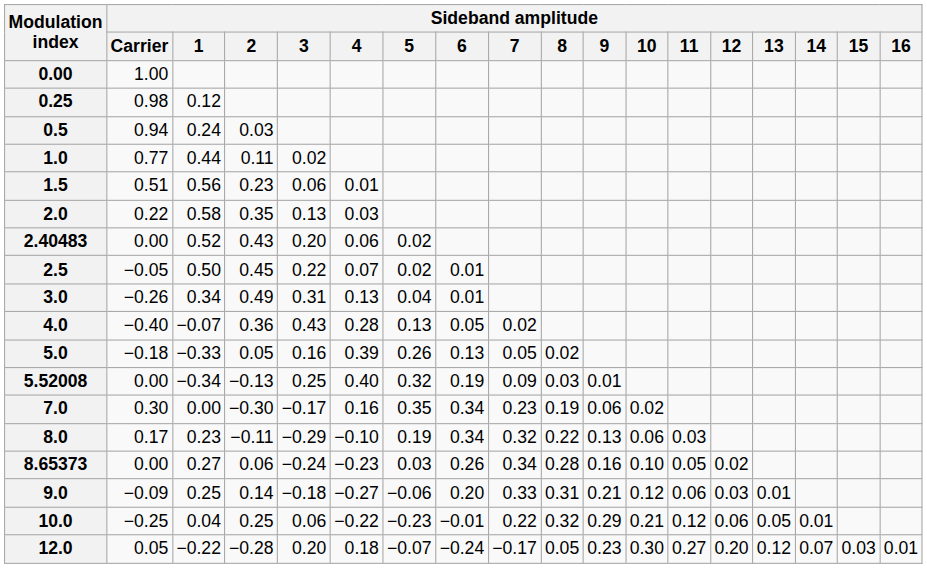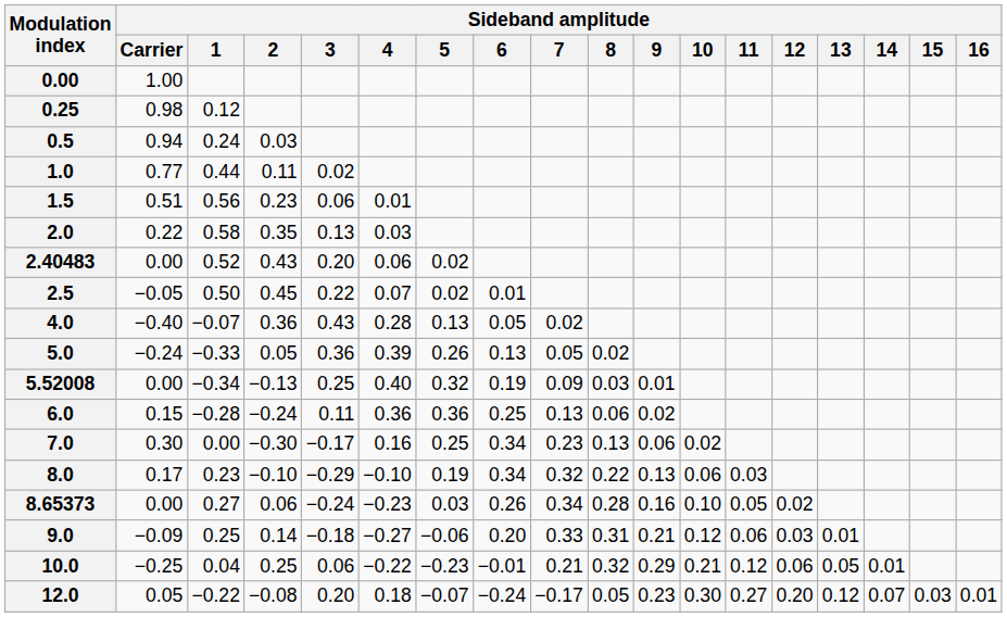 <table class="wikitable" style="text-align:right;">
 <tr>
 <th rowspan=2>Modulation<br>index</th>
 <th colspan=17>Sideband amplitude</th>
 </tr>
 <tr>
 <th>Carrier</th>
 <th>1</th>
 <th>2</th>
 <th>3</th>
 <th>4</th>
 <th>5</th>
 <th>6</th>
 <th>7</th>
 <th>8</th>
 <th>9</th>
 <th>10</th>
 <th>11</th>
 <th>12</th>
 <th>13</th>
 <th>14</th>
 <th>15</th>
 <th>16</th>
 </tr>
 <tr>
 <th>0.00</th>
 <td>1.00</td>
 <td></td>
 <td></td>
 <td></td>
 <td></td>
 <td></td>
 <td></td>
 <td></td>
 <td></td>
 <td></td>
 <td></td>
 <td></td>
 <td></td>
 <td></td>
 <td></td>
 <td></td>
 <td></td>
 </tr>
 <tr>
 <th>0.25</th>
 <td>0.98</td>
 <td>0.12</td>
 <td></td>
 <td></td>
 <td></td>
 <td></td>
 <td></td>
 <td></td>
 <td></td>
 <td></td>
 <td></td>
 <td></td>
 <td></td>
 <td></td>
 <td></td>
 <td></td>
 <td></td>
 </tr>
 <tr>
 <th>0.5</th>
 <td>0.94</td>
 <td>0.24</td>
 <td>0.03</td>
 <td></td>
 <td></td>
 <td></td>
 <td></td>
 <td></td>
 <td></td>
 <td></td>
 <td></td>
 <td></td>
 <td></td>
 <td></td>
 <td></td>
 <td></td>
 <td></td>
 </tr>
 <tr>
 <th>1.0</th>
 <td>0.77</td>
 <td>0.44</td>
 <td>0.11</td>
 <td>0.02</td>
 <td></td>
 <td></td>
 <td></td>
 <td></td>
 <td></td>
 <td></td>
 <td></td>
 <td></td>
 <td></td>
 <td></td>
 <td></td>
 <td></td>
 <td></td>
 </tr>
 <tr>
 <th>1.5</th>
 <td>0.51</td>
 <td>0.56</td>
 <td>0.23</td>
 <td>0.06</td>
 <td>0.01</td>
 <td></td>
 <td></td>
 <td></td>
 <td></td>
 <td></td>
 <td></td>
 <td></td>
 <td></td>
 <td></td>
 <td></td>
 <td></td>
 <td></td>
 </tr>
 <tr>
 <th>2.0</th>
 <td>0.22</td>
 <td>0.58</td>
 <td>0.35</td>
 <td>0.13</td>
 <td>0.03</td>
 <td></td>
 <td></td>
 <td></td>
 <td></td>
 <td></td>
 <td></td>
 <td></td>
 <td></td>
 <td></td>
 <td></td>
 <td></td>
 <td></td>
 </tr>
 <tr>
 <th>2.40483</th>
 <td>0.00</td>
 <td>0.52</td>
 <td>0.43</td>
 <td>0.20</td>
 <td>0.06</td>
 <td>0.02</td>
 <td></td>
 <td></td>
 <td></td>
 <td></td>
 <td></td>
 <td></td>
 <td></td>
 <td></td>
 <td></td>
 <td></td>
 <td></td>
 </tr>
 <tr>
 <th>2.5</th>
 <td>−0.05</td>
 <td>0.50</td>
 <td>0.45</td>
 <td>0.22</td>
 <td>0.07</td>
 <td>0.02</td>
 <td>0.01</td>
 <td></td>
 <td></td>
 <td></td>
 <td></td>
 <td></td>
 <td></td>
 <td></td>
 <td></td>
 <td></td>
 <td></td>
 </tr>
 <tr>
-<th>3.0</th>
-<td>−0.26</td>
-<td>0.34</td>
-<td>0.49</td>
-<td>0.31</td>
-<td>0.13</td>
-<td>0.04</td>
-<td>0.01</td>
-<td></td>
-<td></td>
-<td></td>
-<td></td>
-<td></td>
-<td></td>
-<td></td>
-<td></td>
-<td></td>
-<td></td>
-</tr>
-<tr>
 <th>4.0</th>
 <td>−0.40</td>
 <td>−0.07</td>
 <td>0.36</td>
 <td>0.43</td>
 <td>0.28</td>
 <td>0.13</td>
 <td>0.05</td>
 <td>0.02</td>
 <td></td>
 <td></td>
 <td></td>
 <td></td>
 <td></td>
 <td></td>
 <td></td>
 <td></td>
 <td></td>
 </tr>
 <tr>
 <th>5.0</th>
-<td>−0.18</td>
+<td>−0.24</td>
 <td>−0.33</td>
 <td>0.05</td>
-<td>0.16</td>
+<td>0.36</td>
 <td>0.39</td>
 <td>0.26</td>
 <td>0.13</td>
 <td>0.05</td>
 <td>0.02</td>
 <td></td>
 <td></td>
 <td></td>
 <td></td>
 <td></td>
 <td></td>
 <td></td>
 <td></td>
 </tr>
 <tr>
 <th>5.52008</th>
 <td>0.00</td>
 <td>−0.34</td>
 <td>−0.13</td>
 <td>0.25</td>
 <td>0.40</td>
 <td>0.32</td>
 <td>0.19</td>
 <td>0.09</td>
 <td>0.03</td>
 <td>0.01</td>
 <td></td>
 <td></td>
 <td></td>
 <td></td>
 <td></td>
 <td></td>
 <td></td>
 </tr>
 <tr>
+<th>6.0</th>
+<td>0.15</td>
+<td>−0.28</td>
+<td>−0.24</td>
+<td>0.11</td>
+<td>0.36</td>
+<td>0.36</td>
+<td>0.25</td>
+<td>0.13</td>
+<td>0.06</td>
+<td>0.02</td>
+<td></td>
+<td></td>
+<td></td>
+<td></td>
+<td></td>
+<td></td>
+<td></td>
+</tr>
+<tr>
 <th>7.0</th>
 <td>0.30</td>
 <td>0.00</td>
 <td>−0.30</td>
 <td>−0.17</td>
 <td>0.16</td>
-<td>0.35</td>
+<td>0.25</td>
 <td>0.34</td>
 <td>0.23</td>
-<td>0.19</td>
+<td>0.13</td>
 <td>0.06</td>
 <td>0.02</td>
 <td></td>
 <td></td>
 <td></td>
 <td></td>
 <td></td>
 <td></td>
 </tr>
 <tr>
 <th>8.0</th>
 <td>0.17</td>
 <td>0.23</td>
-<td>−0.11</td>
+<td>−0.10</td>
 <td>−0.29</td>
 <td>−0.10</td>
 <td>0.19</td>
 <td>0.34</td>
 <td>0.32</td>
 <td>0.22</td>
 <td>0.13</td>
 <td>0.06</td>
 <td>0.03</td>
 <td></td>
 <td></td>
 <td></td>
 <td></td>
 <td></td>
 </tr>
 <tr>
 <th>8.65373</th>
 <td>0.00</td>
 <td>0.27</td>
 <td>0.06</td>
 <td>−0.24</td>
 <td>−0.23</td>
 <td>0.03</td>
 <td>0.26</td>
 <td>0.34</td>
 <td>0.28</td>
 <td>0.16</td>
 <td>0.10</td>
 <td>0.05</td>
 <td>0.02</td>
 <td></td>
 <td></td>
 <td></td>
 <td></td>
 </tr>
 <tr>
 <th>9.0</th>
 <td>−0.09</td>
 <td>0.25</td>
 <td>0.14</td>
 <td>−0.18</td>
 <td>−0.27</td>
 <td>−0.06</td>
 <td>0.20</td>
 <td>0.33</td>
 <td>0.31</td>
 <td>0.21</td>
 <td>0.12</td>
 <td>0.06</td>
 <td>0.03</td>
 <td>0.01</td>
 <td></td>
 <td></td>
 <td></td>
 </tr>
 <tr>
 <th>10.0</th>
 <td>−0.25</td>
 <td>0.04</td>
 <td>0.25</td>
 <td>0.06</td>
 <td>−0.22</td>
 <td>−0.23</td>
 <td>−0.01</td>
-<td>0.22</td>
+<td>0.21</td>
 <td>0.32</td>
 <td>0.29</td>
 <td>0.21</td>
 <td>0.12</td>
 <td>0.06</td>
 <td>0.05</td>
 <td>0.01</td>
 <td></td>
 <td></td>
 </tr>
 <tr>
 <th>12.0</th>
 <td>0.05</td>
 <td>−0.22</td>
-<td>−0.28</td>
+<td>−0.08</td>
 <td>0.20</td>
 <td>0.18</td>
 <td>−0.07</td>
 <td>−0.24</td>
 <td>−0.17</td>
 <td>0.05</td>
 <td>0.23</td>
 <td>0.30</td>
 <td>0.27</td>
 <td>0.20</td>
 <td>0.12</td>
 <td>0.07</td>
 <td>0.03</td>
 <td>0.01</td>
 </tr>
 </table>
